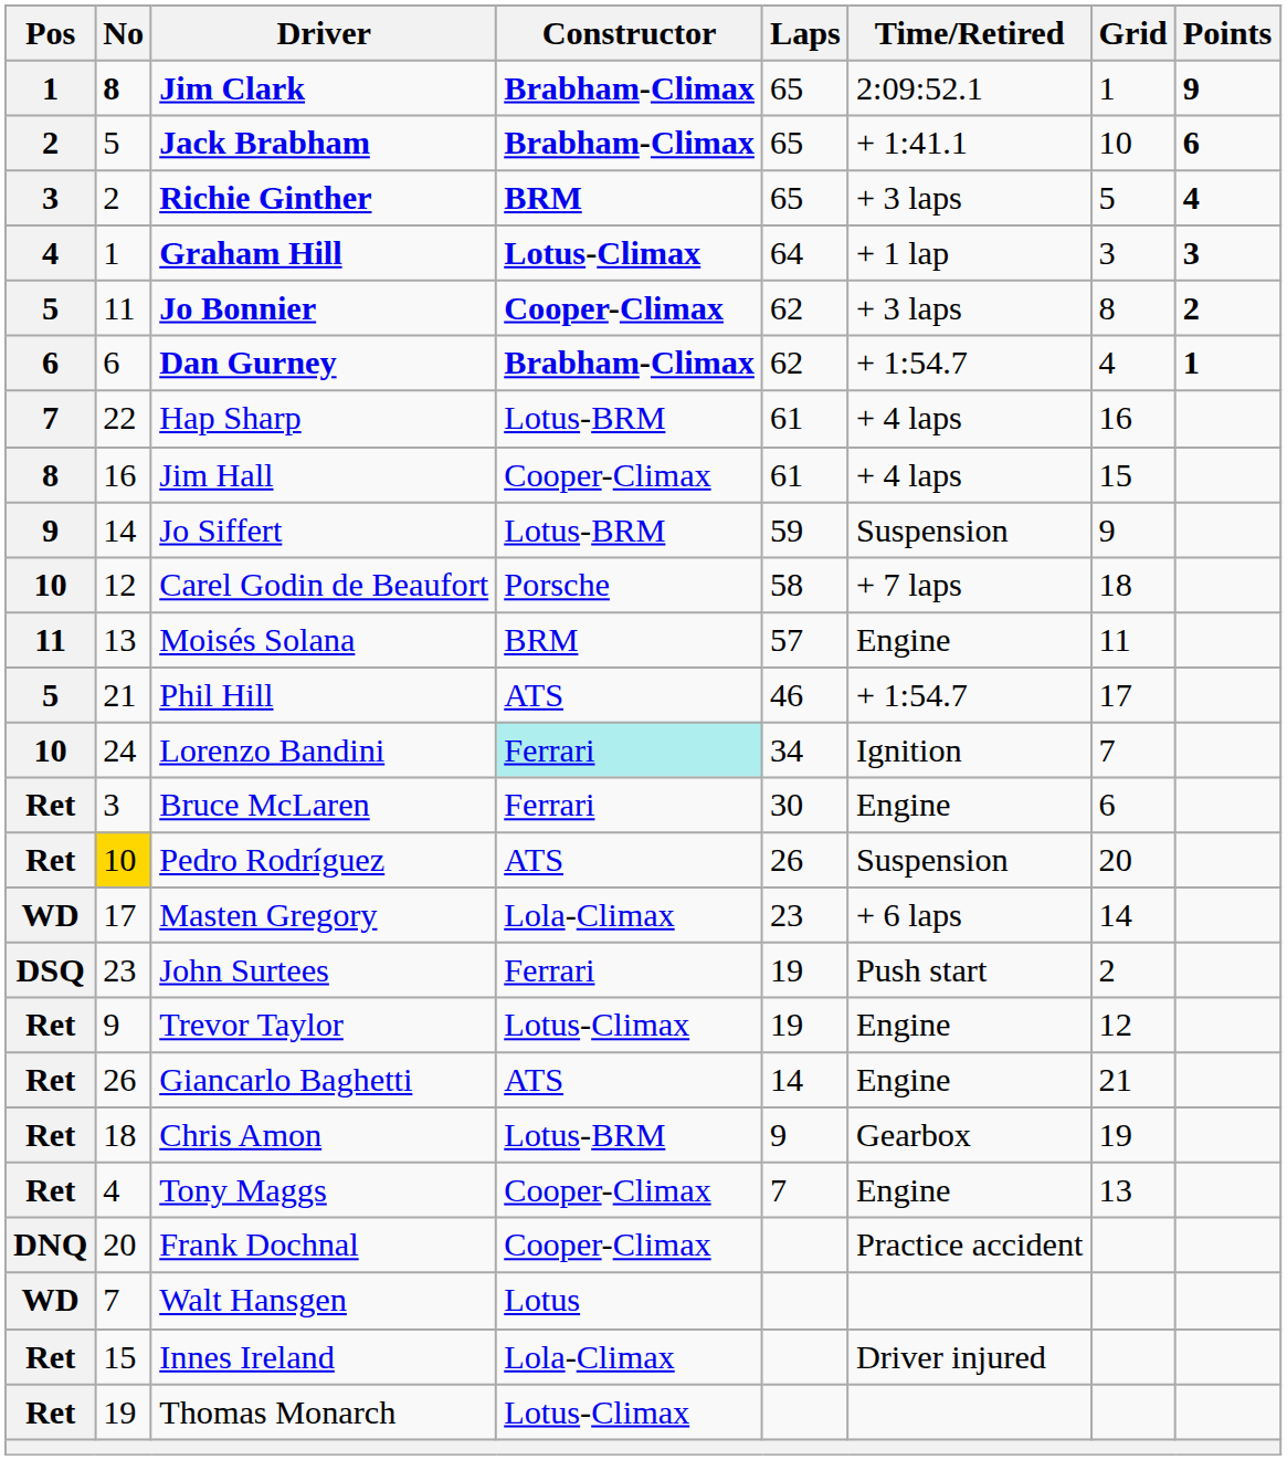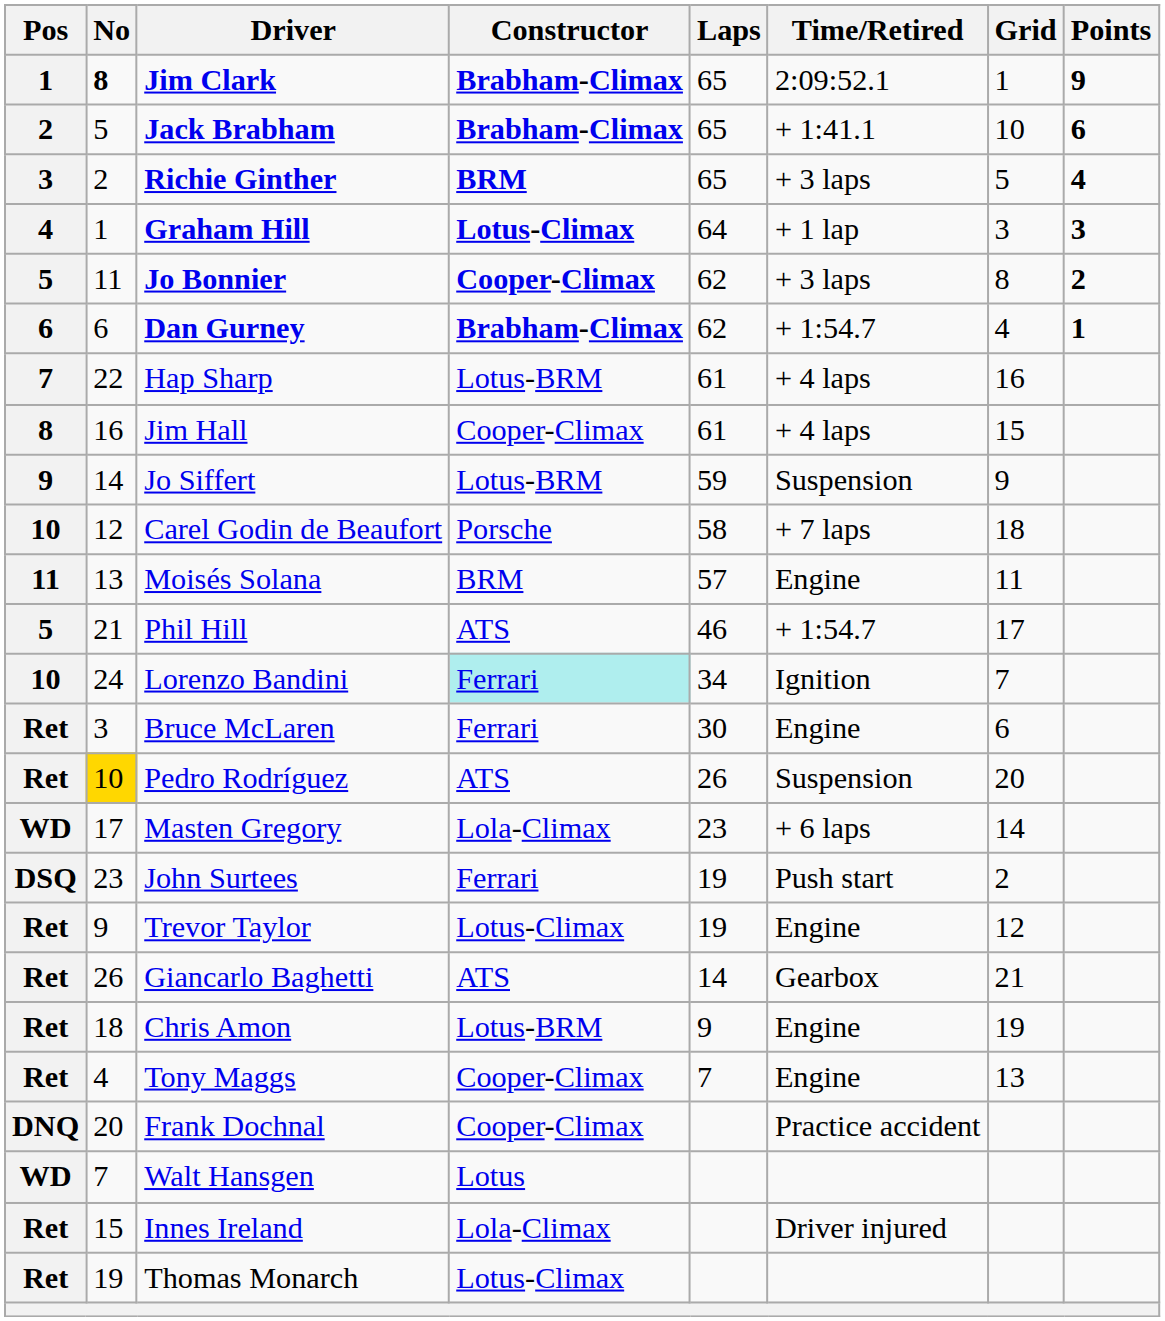 <table class="wikitable" style="font-size: 95%">
 <tr>
 <th>Pos</th>
 <th>No</th>
 <th>Driver</th>
 <th>Constructor</th>
 <th>Laps</th>
 <th>Time/Retired</th>
 <th>Grid</th>
 <th>Points</th>
 </tr>
 <tr>
 <th>1</th>
 <td><strong>8</strong></td>
 <td> <strong><a href='#'>Jim Clark</a></strong></td>
 <td><strong><a href='#'>Brabham</a>-<a href='#'>Climax</a></strong></td>
 <td>65</td>
 <td>2:09:52.1</td>
 <td>1</td>
 <td><strong>9</strong></td>
 </tr>
 <tr>
 <th>2</th>
 <td>5</td>
 <td> <strong><a href='#'>Jack Brabham</a></strong></td>
 <td><strong><a href='#'>Brabham</a>-<a href='#'>Climax</a></strong></td>
 <td>65</td>
 <td>+ 1:41.1</td>
 <td>10</td>
 <td><strong>6</strong></td>
 </tr>
 <tr>
 <th>3</th>
 <td>2</td>
 <td> <strong><a href='#'>Richie Ginther</a></strong></td>
 <td><strong><a href='#'>BRM</a></strong></td>
 <td>65</td>
 <td>+ 3 laps</td>
 <td>5</td>
 <td><strong>4</strong></td>
 </tr>
 <tr>
 <th>4</th>
 <td>1</td>
 <td> <strong><a href='#'>Graham Hill</a></strong></td>
 <td><strong><a href='#'>Lotus</a>-<a href='#'>Climax</a></strong></td>
 <td>64</td>
 <td>+ 1 lap</td>
 <td>3</td>
 <td><strong>3</strong></td>
 </tr>
 <tr>
 <th>5</th>
 <td>11</td>
 <td> <strong><a href='#'>Jo Bonnier</a></strong></td>
 <td><strong><a href='#'>Cooper</a>-<a href='#'>Climax</a></strong></td>
 <td>62</td>
 <td>+ 3 laps</td>
 <td>8</td>
 <td><strong>2</strong></td>
 </tr>
 <tr>
 <th>6</th>
 <td>6</td>
 <td> <strong><a href='#'>Dan Gurney</a></strong></td>
 <td><strong><a href='#'>Brabham</a>-<a href='#'>Climax</a></strong></td>
 <td>62</td>
 <td>+ 1:54.7</td>
 <td>4</td>
 <td><strong>1</strong></td>
 </tr>
 <tr>
 <th>7</th>
 <td>22</td>
 <td> <a href='#'>Hap Sharp</a></td>
 <td><a href='#'>Lotus</a>-<a href='#'>BRM</a></td>
 <td>61</td>
 <td>+ 4 laps</td>
 <td>16</td>
 <td></td>
 </tr>
 <tr>
 <th>8</th>
 <td>16</td>
 <td> <a href='#'>Jim Hall</a></td>
 <td><a href='#'>Cooper</a>-<a href='#'>Climax</a></td>
 <td>61</td>
 <td>+ 4 laps</td>
 <td>15</td>
 <td></td>
 </tr>
 <tr>
 <th>9</th>
 <td>14</td>
 <td> <a href='#'>Jo Siffert</a></td>
 <td><a href='#'>Lotus</a>-<a href='#'>BRM</a></td>
 <td>59</td>
 <td>Suspension</td>
 <td>9</td>
 <td></td>
 </tr>
 <tr>
 <th>10</th>
 <td>12</td>
 <td> <a href='#'>Carel Godin de Beaufort</a></td>
 <td><a href='#'>Porsche</a></td>
 <td>58</td>
 <td>+ 7 laps</td>
 <td>18</td>
 <td></td>
 </tr>
 <tr>
 <th>11</th>
 <td>13</td>
 <td> <a href='#'>Moisés Solana</a></td>
 <td><a href='#'>BRM</a></td>
 <td>57</td>
 <td>Engine</td>
 <td>11</td>
 <td></td>
 </tr>
 <tr>
 <th>5</th>
 <td>21</td>
 <td> <a href='#'>Phil Hill</a></td>
 <td><a href='#'>ATS</a></td>
 <td>46</td>
 <td>+ 1:54.7</td>
 <td>17</td>
 <td></td>
 </tr>
 <tr>
 <th>10</th>
 <td>24</td>
 <td> <a href='#'>Lorenzo Bandini</a></td>
 <td style="background: paleturquoise;"><a href='#'>Ferrari</a></td>
 <td>34</td>
 <td>Ignition</td>
 <td>7</td>
 <td></td>
 </tr>
 <tr>
 <th>Ret</th>
 <td>3</td>
 <td> <a href='#'>Bruce McLaren</a></td>
 <td><a href='#'>Ferrari</a></td>
 <td>30</td>
 <td>Engine</td>
 <td>6</td>
 <td></td>
 </tr>
 <tr>
 <th>Ret</th>
 <td style="background: gold;">10</td>
 <td> <a href='#'>Pedro Rodríguez</a></td>
 <td><a href='#'>ATS</a></td>
 <td>26</td>
 <td>Suspension</td>
 <td>20</td>
 <td></td>
 </tr>
 <tr>
 <th>WD</th>
 <td>17</td>
 <td> <a href='#'>Masten Gregory</a></td>
 <td><a href='#'>Lola</a>-<a href='#'>Climax</a></td>
 <td>23</td>
 <td>+ 6 laps</td>
 <td>14</td>
 <td></td>
 </tr>
 <tr>
 <th>DSQ</th>
 <td>23</td>
 <td> <a href='#'>John Surtees</a></td>
 <td><a href='#'>Ferrari</a></td>
 <td>19</td>
 <td>Push start</td>
 <td>2</td>
 <td></td>
 </tr>
 <tr>
 <th>Ret</th>
 <td>9</td>
 <td> <a href='#'>Trevor Taylor</a></td>
 <td><a href='#'>Lotus</a>-<a href='#'>Climax</a></td>
 <td>19</td>
 <td>Engine</td>
 <td>12</td>
 <td></td>
 </tr>
 <tr>
 <th>Ret</th>
 <td>26</td>
 <td> <a href='#'>Giancarlo Baghetti</a></td>
 <td><a href='#'>ATS</a></td>
 <td>14</td>
-<td>Engine</td>
+<td>Gearbox</td>
 <td>21</td>
 <td></td>
 </tr>
 <tr>
 <th>Ret</th>
 <td>18</td>
 <td> <a href='#'>Chris Amon</a></td>
 <td><a href='#'>Lotus</a>-<a href='#'>BRM</a></td>
 <td>9</td>
-<td>Gearbox</td>
+<td>Engine</td>
 <td>19</td>
 <td></td>
 </tr>
 <tr>
 <th>Ret</th>
 <td>4</td>
 <td> <a href='#'>Tony Maggs</a></td>
 <td><a href='#'>Cooper</a>-<a href='#'>Climax</a></td>
 <td>7</td>
 <td>Engine</td>
 <td>13</td>
 <td></td>
 </tr>
 <tr>
 <th>DNQ</th>
 <td>20</td>
 <td> <a href='#'>Frank Dochnal</a></td>
 <td><a href='#'>Cooper</a>-<a href='#'>Climax</a></td>
 <td></td>
 <td>Practice accident</td>
 <td></td>
 <td></td>
 </tr>
 <tr>
 <th>WD</th>
 <td>7</td>
 <td> <a href='#'>Walt Hansgen</a></td>
 <td><a href='#'>Lotus</a></td>
 <td></td>
 <td></td>
 <td></td>
 <td></td>
 </tr>
 <tr>
 <th>Ret</th>
 <td>15</td>
 <td> <a href='#'>Innes Ireland</a></td>
 <td><a href='#'>Lola</a>-<a href='#'>Climax</a></td>
 <td></td>
 <td>Driver injured</td>
 <td></td>
 <td></td>
 </tr>
 <tr>
 <th>Ret</th>
 <td>19</td>
 <td> Thomas Monarch</td>
 <td><a href='#'>Lotus</a>-<a href='#'>Climax</a></td>
 <td></td>
 <td></td>
 <td></td>
 <td></td>
 </tr>
 <tr>
 <th colspan="8"></th>
 </tr>
 </table>
